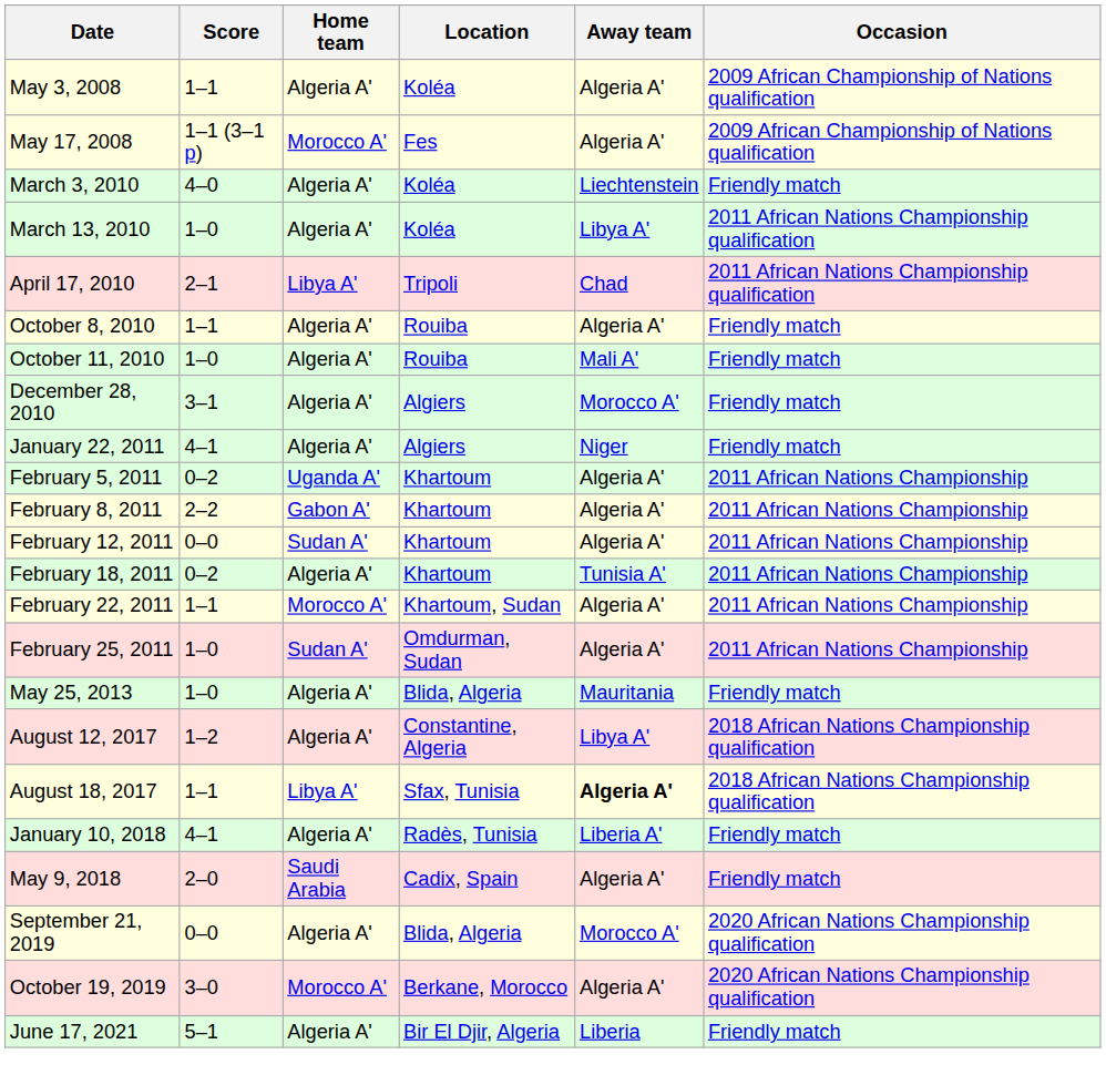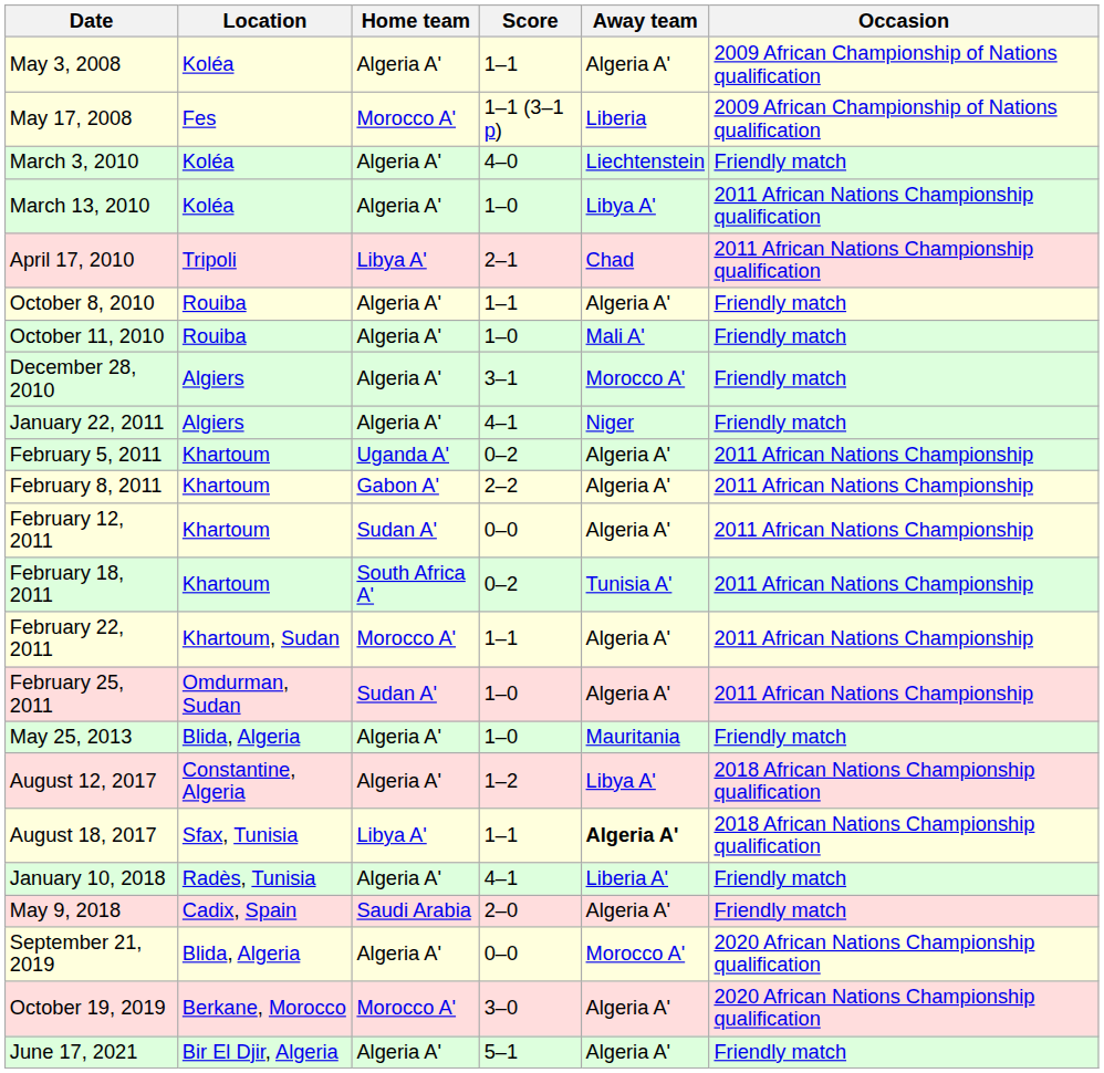 <table class="wikitable collapsible collapsed sortable">
 <tr>
 <th>Date</th>
+<th>Location</th>
+<th>Home team</th>
 <th>Score</th>
-<th>Home team</th>
-<th>Location</th>
 <th>Away team</th>
 <th>Occasion</th>
 </tr>
 <tr bgcolor="#ffffdd">
 <td>May 3, 2008</td>
+<td><a href='#'>Koléa</a></td>
+<td>Algeria A'</td>
 <td>1–1</td>
-<td>Algeria A'</td>
-<td><a href='#'>Koléa</a></td>
 <td>Algeria A'</td>
 <td><a href='#'>2009 African Championship of Nations qualification</a></td>
 </tr>
 <tr bgcolor="#ffffdd">
 <td>May 17, 2008</td>
+<td><a href='#'>Fes</a></td>
+<td><a href='#'>Morocco A'</a></td>
 <td>1–1 (3–1 <a href='#'>p</a>)</td>
-<td><a href='#'>Morocco A'</a></td>
-<td><a href='#'>Fes</a></td>
-<td>Algeria A'</td>
+<td><a href='#'>Liberia</a></td>
 <td><a href='#'>2009 African Championship of Nations qualification</a></td>
 </tr>
 <tr bgcolor="#ddffdd">
 <td>March 3, 2010</td>
+<td><a href='#'>Koléa</a></td>
+<td>Algeria A'</td>
 <td>4–0</td>
-<td>Algeria A'</td>
-<td><a href='#'>Koléa</a></td>
 <td><a href='#'>Liechtenstein</a></td>
 <td><a href='#'>Friendly match</a></td>
 </tr>
 <tr bgcolor="#ddffdd">
 <td>March 13, 2010</td>
+<td><a href='#'>Koléa</a></td>
+<td>Algeria A'</td>
 <td>1–0</td>
-<td>Algeria A'</td>
-<td><a href='#'>Koléa</a></td>
 <td><a href='#'>Libya A'</a></td>
 <td><a href='#'>2011 African Nations Championship qualification</a></td>
 </tr>
 <tr bgcolor="#ffdddd">
 <td>April 17, 2010</td>
+<td><a href='#'>Tripoli</a></td>
+<td><a href='#'>Libya A'</a></td>
 <td>2–1</td>
-<td><a href='#'>Libya A'</a></td>
-<td><a href='#'>Tripoli</a></td>
 <td><a href='#'>Chad</a></td>
 <td><a href='#'>2011 African Nations Championship qualification</a></td>
 </tr>
 <tr bgcolor="#ffffdd">
 <td>October 8, 2010</td>
+<td><a href='#'>Rouiba</a></td>
+<td>Algeria A'</td>
 <td>1–1</td>
-<td>Algeria A'</td>
-<td><a href='#'>Rouiba</a></td>
 <td>Algeria A'</td>
 <td><a href='#'>Friendly match</a></td>
 </tr>
 <tr bgcolor="#ddffdd">
 <td>October 11, 2010</td>
+<td><a href='#'>Rouiba</a></td>
+<td>Algeria A'</td>
 <td>1–0</td>
-<td>Algeria A'</td>
-<td><a href='#'>Rouiba</a></td>
 <td><a href='#'>Mali A'</a></td>
 <td><a href='#'>Friendly match</a></td>
 </tr>
 <tr bgcolor="#ddffdd">
 <td>December 28, 2010</td>
+<td><a href='#'>Algiers</a></td>
+<td>Algeria A'</td>
 <td>3–1</td>
-<td>Algeria A'</td>
-<td><a href='#'>Algiers</a></td>
 <td><a href='#'>Morocco A'</a></td>
 <td><a href='#'>Friendly match</a></td>
 </tr>
 <tr bgcolor="#ddffdd">
 <td>January 22, 2011</td>
+<td><a href='#'>Algiers</a></td>
+<td>Algeria A'</td>
 <td>4–1</td>
-<td>Algeria A'</td>
-<td><a href='#'>Algiers</a></td>
 <td><a href='#'>Niger</a></td>
 <td><a href='#'>Friendly match</a></td>
 </tr>
 <tr bgcolor="#ddffdd">
 <td>February 5, 2011</td>
+<td><a href='#'>Khartoum</a></td>
+<td><a href='#'>Uganda A'</a></td>
 <td>0–2</td>
-<td><a href='#'>Uganda A'</a></td>
-<td><a href='#'>Khartoum</a></td>
 <td>Algeria A'</td>
 <td><a href='#'>2011 African Nations Championship</a></td>
 </tr>
 <tr bgcolor="#ffffdd">
 <td>February 8, 2011</td>
+<td><a href='#'>Khartoum</a></td>
+<td><a href='#'>Gabon A'</a></td>
 <td>2–2</td>
-<td><a href='#'>Gabon A'</a></td>
-<td><a href='#'>Khartoum</a></td>
 <td>Algeria A'</td>
 <td><a href='#'>2011 African Nations Championship</a></td>
 </tr>
 <tr bgcolor="#ffffdd">
 <td>February 12, 2011</td>
+<td><a href='#'>Khartoum</a></td>
+<td><a href='#'>Sudan A'</a></td>
 <td>0–0</td>
-<td><a href='#'>Sudan A'</a></td>
-<td><a href='#'>Khartoum</a></td>
 <td>Algeria A'</td>
 <td><a href='#'>2011 African Nations Championship</a></td>
 </tr>
 <tr bgcolor="#ddffdd">
 <td>February 18, 2011</td>
+<td><a href='#'>Khartoum</a></td>
+<td><a href='#'>South Africa A'</a></td>
 <td>0–2</td>
-<td>Algeria A'</td>
-<td><a href='#'>Khartoum</a></td>
 <td><a href='#'>Tunisia A'</a></td>
 <td><a href='#'>2011 African Nations Championship</a></td>
 </tr>
 <tr bgcolor="#ffffdd">
 <td>February 22, 2011</td>
+<td><a href='#'>Khartoum</a>, <a href='#'>Sudan</a></td>
+<td><a href='#'>Morocco A'</a></td>
 <td>1–1 </td>
-<td><a href='#'>Morocco A'</a></td>
-<td><a href='#'>Khartoum</a>, <a href='#'>Sudan</a></td>
 <td>Algeria A'</td>
 <td><a href='#'>2011 African Nations Championship</a></td>
 </tr>
 <tr bgcolor="#ffdddd">
 <td>February 25, 2011</td>
+<td><a href='#'>Omdurman</a>, <a href='#'>Sudan</a></td>
+<td><a href='#'>Sudan A'</a></td>
 <td>1–0</td>
-<td><a href='#'>Sudan A'</a></td>
-<td><a href='#'>Omdurman</a>, <a href='#'>Sudan</a></td>
 <td>Algeria A'</td>
 <td><a href='#'>2011 African Nations Championship</a></td>
 </tr>
 <tr bgcolor="#ddffdd">
 <td>May 25, 2013</td>
+<td><a href='#'>Blida</a>, <a href='#'>Algeria</a></td>
+<td>Algeria A'</td>
 <td>1–0</td>
-<td>Algeria A'</td>
-<td><a href='#'>Blida</a>, <a href='#'>Algeria</a></td>
 <td><a href='#'>Mauritania</a></td>
 <td><a href='#'>Friendly match</a></td>
 </tr>
 <tr bgcolor="#ffdddd">
 <td>August 12, 2017</td>
+<td><a href='#'>Constantine</a>, <a href='#'>Algeria</a></td>
+<td>Algeria A'</td>
 <td>1–2</td>
-<td>Algeria A'</td>
-<td><a href='#'>Constantine</a>, <a href='#'>Algeria</a></td>
 <td><a href='#'>Libya A'</a></td>
 <td><a href='#'>2018 African Nations Championship qualification</a></td>
 </tr>
 <tr bgcolor="#ffffdd">
 <td>August 18, 2017</td>
+<td><a href='#'>Sfax</a>, <a href='#'>Tunisia</a></td>
+<td><a href='#'>Libya A'</a></td>
 <td>1–1</td>
-<td><a href='#'>Libya A'</a></td>
-<td><a href='#'>Sfax</a>, <a href='#'>Tunisia</a></td>
 <td><strong>Algeria A'</strong></td>
 <td><a href='#'>2018 African Nations Championship qualification</a></td>
 </tr>
 <tr bgcolor="#ddffdd">
 <td>January 10, 2018</td>
+<td><a href='#'>Radès</a>, <a href='#'>Tunisia</a></td>
+<td>Algeria A'</td>
 <td>4–1</td>
-<td>Algeria A'</td>
-<td><a href='#'>Radès</a>, <a href='#'>Tunisia</a></td>
 <td><a href='#'>Liberia A'</a></td>
 <td><a href='#'>Friendly match</a></td>
 </tr>
 <tr bgcolor="#ffdddd">
 <td>May 9, 2018</td>
+<td><a href='#'>Cadix</a>, <a href='#'>Spain</a></td>
+<td><a href='#'>Saudi Arabia</a></td>
 <td>2–0</td>
-<td><a href='#'>Saudi Arabia</a></td>
-<td><a href='#'>Cadix</a>, <a href='#'>Spain</a></td>
 <td>Algeria A'</td>
 <td><a href='#'>Friendly match</a></td>
 </tr>
 <tr bgcolor="#ffffdd">
 <td>September 21, 2019</td>
+<td><a href='#'>Blida</a>, <a href='#'>Algeria</a></td>
+<td>Algeria A'</td>
 <td>0–0</td>
-<td>Algeria A'</td>
-<td><a href='#'>Blida</a>, <a href='#'>Algeria</a></td>
 <td><a href='#'>Morocco A'</a></td>
 <td><a href='#'>2020 African Nations Championship qualification</a></td>
 </tr>
 <tr bgcolor="#ffdddd">
 <td>October 19, 2019</td>
+<td><a href='#'>Berkane</a>, <a href='#'>Morocco</a></td>
+<td><a href='#'>Morocco A'</a></td>
 <td>3–0</td>
-<td><a href='#'>Morocco A'</a></td>
-<td><a href='#'>Berkane</a>, <a href='#'>Morocco</a></td>
 <td>Algeria A'</td>
 <td><a href='#'>2020 African Nations Championship qualification</a></td>
 </tr>
 <tr bgcolor="#ddffdd">
 <td>June 17, 2021</td>
+<td><a href='#'>Bir El Djir</a>, <a href='#'>Algeria</a></td>
+<td>Algeria A'</td>
 <td>5–1</td>
 <td>Algeria A'</td>
-<td><a href='#'>Bir El Djir</a>, <a href='#'>Algeria</a></td>
-<td><a href='#'>Liberia</a></td>
 <td><a href='#'>Friendly match</a></td>
 </tr>
 </table>
